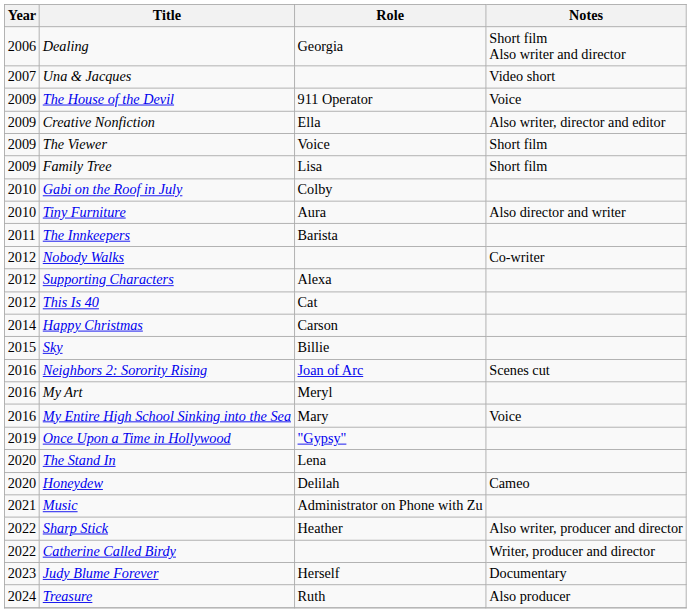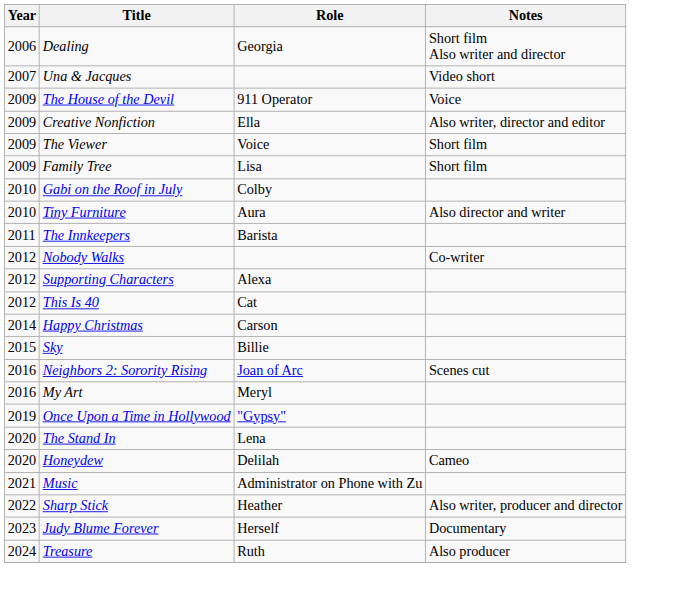 <table class="wikitable sortable">
 <tr>
 <th>Year</th>
 <th>Title</th>
 <th>Role</th>
 <th class="unsortable">Notes</th>
 </tr>
 <tr>
 <td>2006</td>
 <td><em>Dealing</em></td>
 <td>Georgia</td>
 <td>Short film<br>Also writer and director</td>
 </tr>
 <tr>
 <td>2007</td>
 <td><em>Una & Jacques</em></td>
 <td></td>
 <td>Video short</td>
 </tr>
 <tr>
 <td>2009</td>
 <td><em><a href='#'>The House of the Devil</a></em></td>
 <td>911 Operator</td>
 <td>Voice</td>
 </tr>
 <tr>
 <td>2009</td>
 <td><em>Creative Nonfiction</em></td>
 <td>Ella</td>
 <td>Also writer, director and editor</td>
 </tr>
 <tr>
 <td>2009</td>
 <td><em>The Viewer</em></td>
 <td>Voice</td>
 <td>Short film</td>
 </tr>
 <tr>
 <td>2009</td>
 <td><em>Family Tree</em></td>
 <td>Lisa</td>
 <td>Short film</td>
 </tr>
 <tr>
 <td>2010</td>
 <td><em><a href='#'>Gabi on the Roof in July</a></em></td>
 <td>Colby</td>
 <td></td>
 </tr>
 <tr>
 <td>2010</td>
 <td><em><a href='#'>Tiny Furniture</a></em></td>
 <td>Aura</td>
 <td>Also director and writer</td>
 </tr>
 <tr>
 <td>2011</td>
 <td><em><a href='#'>The Innkeepers</a></em></td>
 <td>Barista</td>
 <td></td>
 </tr>
 <tr>
 <td>2012</td>
 <td><em><a href='#'>Nobody Walks</a></em></td>
 <td></td>
 <td>Co-writer</td>
 </tr>
 <tr>
 <td>2012</td>
 <td><em><a href='#'>Supporting Characters</a></em></td>
 <td>Alexa</td>
 <td></td>
 </tr>
 <tr>
 <td>2012</td>
 <td><em><a href='#'>This Is 40</a></em></td>
 <td>Cat</td>
 <td></td>
 </tr>
 <tr>
 <td>2014</td>
 <td><em><a href='#'>Happy Christmas</a></em></td>
 <td>Carson</td>
 <td></td>
 </tr>
 <tr>
 <td>2015</td>
 <td><em><a href='#'>Sky</a></em></td>
 <td>Billie</td>
 <td></td>
 </tr>
 <tr>
 <td>2016</td>
 <td><em><a href='#'>Neighbors 2: Sorority Rising</a></em></td>
 <td><a href='#'>Joan of Arc</a></td>
 <td>Scenes cut</td>
 </tr>
 <tr>
 <td>2016</td>
 <td><em>My Art</em></td>
 <td>Meryl</td>
 <td></td>
 </tr>
 <tr>
-<td>2016</td>
-<td><em><a href='#'>My Entire High School Sinking into the Sea</a></em></td>
-<td>Mary</td>
-<td>Voice</td>
-</tr>
-<tr>
 <td>2019</td>
 <td><em><a href='#'>Once Upon a Time in Hollywood</a></em></td>
 <td><a href='#'>"Gypsy"</a></td>
 <td></td>
 </tr>
 <tr>
 <td>2020</td>
 <td><em><a href='#'>The Stand In</a></em></td>
 <td>Lena</td>
 <td></td>
 </tr>
 <tr>
 <td>2020</td>
 <td><em><a href='#'>Honeydew</a></em></td>
 <td>Delilah</td>
 <td>Cameo</td>
 </tr>
 <tr>
 <td>2021</td>
 <td><em><a href='#'>Music</a></em></td>
 <td>Administrator on Phone with Zu</td>
 <td></td>
 </tr>
 <tr>
 <td>2022</td>
 <td><em><a href='#'>Sharp Stick</a></em></td>
 <td>Heather</td>
 <td>Also writer, producer and director</td>
 </tr>
 <tr>
-<td>2022</td>
-<td><em><a href='#'>Catherine Called Birdy</a></em></td>
-<td></td>
-<td>Writer, producer and director</td>
-</tr>
-<tr>
 <td>2023</td>
 <td><em><a href='#'>Judy Blume Forever</a></em></td>
 <td>Herself</td>
 <td>Documentary</td>
 </tr>
 <tr>
 <td>2024</td>
 <td><em><a href='#'>Treasure</a></em></td>
 <td>Ruth</td>
 <td>Also producer</td>
 </tr>
 <tr>
 </tr>
 </table>
